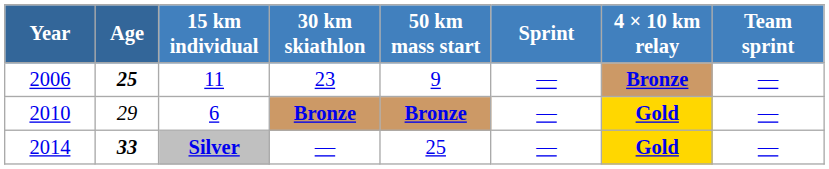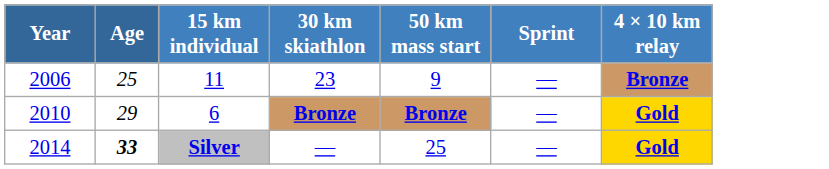 <table class="wikitable" style="font-size:95%; text-align:center; border:grey solid 1px; border-collapse:collapse; background:#ffffff;">
 <tr>
 <th style="background-color:#369; color:white; width:60px;"> Year </th>
 <th style="background-color:#369; color:white; width:40px;"> Age </th>
 <th style="background-color:#4180be; color:white; width:75px;"> 15 km <br> individual </th>
 <th style="background-color:#4180be; color:white; width:75px;"> 30 km <br> skiathlon </th>
 <th style="background-color:#4180be; color:white; width:75px;"> 50 km <br> mass start </th>
 <th style="background-color:#4180be; color:white; width:75px;"> Sprint </th>
 <th style="background-color:#4180be; color:white; width:75px;"> 4 × 10 km <br> relay </th>
-<th style="background-color:#4180be; color:white; width:75px;"> Team <br> sprint </th>
 </tr>
 <tr>
 <td><a href='#'>2006</a></td>
-<td><strong><em>25</em></strong></td>
+<td><em>25</em></td>
 <td><a href='#'>11</a></td>
 <td><a href='#'>23</a></td>
 <td><a href='#'>9</a></td>
 <td><a href='#'>—</a></td>
 <td style="background:#c96;"><a href='#'><strong>Bronze</strong></a></td>
-<td><a href='#'>—</a></td>
 </tr>
 <tr>
 <td><a href='#'>2010</a></td>
 <td><em>29</em></td>
 <td><a href='#'>6</a></td>
 <td style="background:#c96;"><a href='#'><strong>Bronze</strong></a></td>
 <td style="background:#c96;"><a href='#'><strong>Bronze</strong></a></td>
 <td><a href='#'>—</a></td>
 <td style="background:gold;"><a href='#'><strong>Gold</strong></a></td>
-<td><a href='#'>—</a></td>
 </tr>
 <tr>
 <td><a href='#'>2014</a></td>
 <td><strong><em>33</em></strong></td>
 <td style="background:silver;"><a href='#'><strong>Silver</strong></a></td>
 <td><a href='#'>—</a></td>
 <td><a href='#'>25</a></td>
 <td><a href='#'>—</a></td>
 <td style="background:gold;"><a href='#'><strong>Gold</strong></a></td>
-<td><a href='#'>—</a></td>
 </tr>
 </table>
